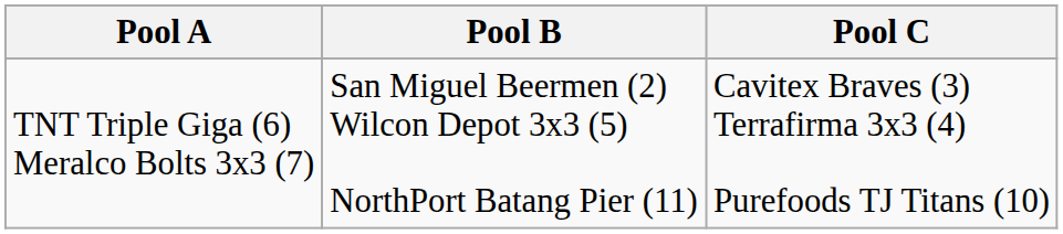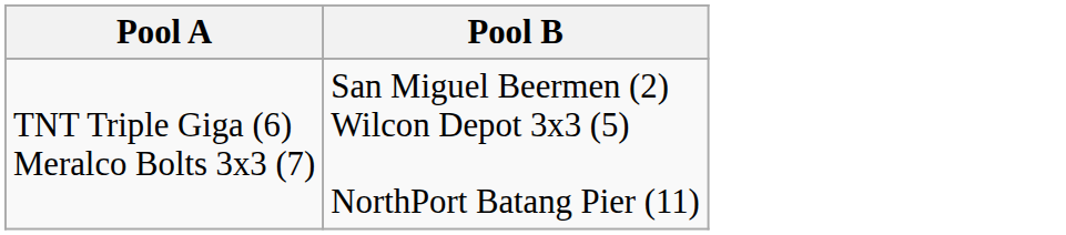 <table class=wikitable>
 <tr>
 <th>Pool A</th>
 <th>Pool B</th>
-<th>Pool C</th>
 </tr>
 <tr valign=top>
 <td> <br> TNT Triple Giga (6) <br> Meralco Bolts 3x3 (7)</td>
 <td>San Miguel Beermen (2) <br> Wilcon Depot 3x3 (5) <br>  <br> NorthPort Batang Pier (11)</td>
-<td>Cavitex Braves (3) <br> Terrafirma 3x3 (4) <br>  <br> Purefoods TJ Titans (10)</td>
 </tr>
 </table>
